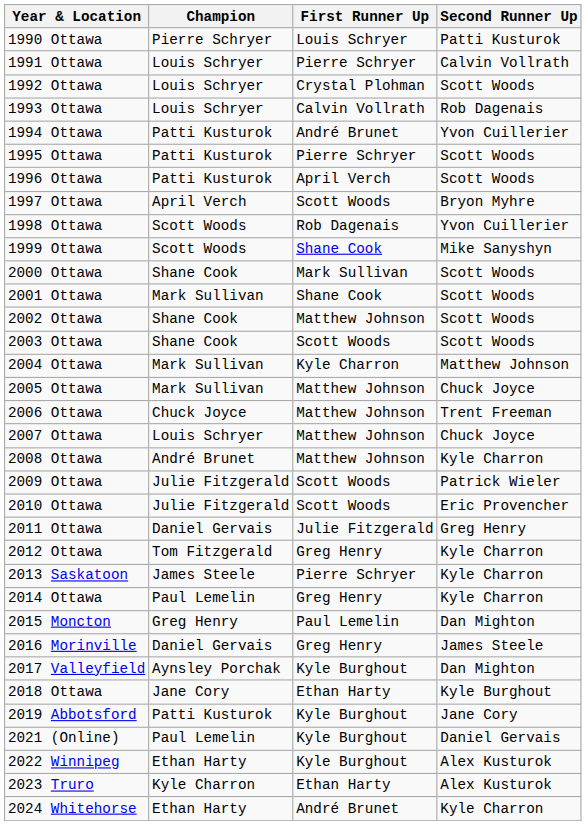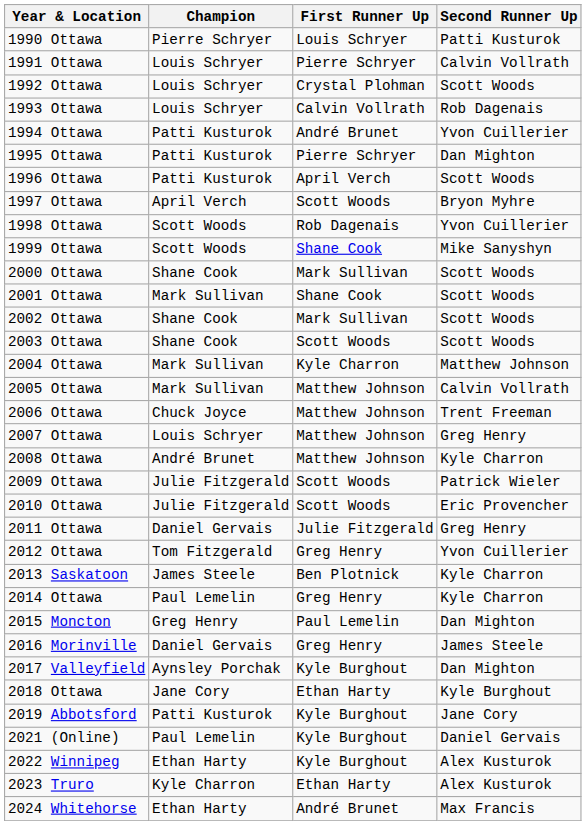 <table class="wikitable">
 <tr>
 <th>Year & Location</th>
 <th>Champion</th>
 <th>First Runner Up</th>
 <th>Second Runner Up</th>
 </tr>
 <tr>
 <td>1990 Ottawa</td>
 <td>Pierre Schryer</td>
 <td>Louis Schryer</td>
 <td>Patti Kusturok</td>
 </tr>
 <tr>
 <td>1991 Ottawa</td>
 <td>Louis Schryer</td>
 <td>Pierre Schryer</td>
 <td>Calvin Vollrath</td>
 </tr>
 <tr>
 <td>1992 Ottawa</td>
 <td>Louis Schryer</td>
 <td>Crystal Plohman</td>
 <td>Scott Woods</td>
 </tr>
 <tr>
 <td>1993 Ottawa</td>
 <td>Louis Schryer</td>
 <td>Calvin Vollrath</td>
 <td>Rob Dagenais</td>
 </tr>
 <tr>
 <td>1994 Ottawa</td>
 <td>Patti Kusturok</td>
 <td>André Brunet</td>
 <td>Yvon Cuillerier</td>
 </tr>
 <tr>
 <td>1995 Ottawa</td>
 <td>Patti Kusturok</td>
 <td>Pierre Schryer</td>
-<td>Scott Woods</td>
+<td>Dan Mighton</td>
 </tr>
 <tr>
 <td>1996 Ottawa</td>
 <td>Patti Kusturok</td>
 <td>April Verch</td>
 <td>Scott Woods</td>
 </tr>
 <tr>
 <td>1997 Ottawa</td>
 <td>April Verch</td>
 <td>Scott Woods</td>
 <td>Bryon Myhre</td>
 </tr>
 <tr>
 <td>1998 Ottawa</td>
 <td>Scott Woods</td>
 <td>Rob Dagenais</td>
 <td>Yvon Cuillerier</td>
 </tr>
 <tr>
 <td>1999 Ottawa</td>
 <td>Scott Woods</td>
 <td><a href='#'>Shane Cook</a></td>
 <td>Mike Sanyshyn</td>
 </tr>
 <tr>
 <td>2000 Ottawa</td>
 <td>Shane Cook</td>
 <td>Mark Sullivan</td>
 <td>Scott Woods</td>
 </tr>
 <tr>
 <td>2001 Ottawa</td>
 <td>Mark Sullivan</td>
 <td>Shane Cook</td>
 <td>Scott Woods</td>
 </tr>
 <tr>
 <td>2002 Ottawa</td>
 <td>Shane Cook</td>
-<td>Matthew Johnson</td>
+<td>Mark Sullivan</td>
 <td>Scott Woods</td>
 </tr>
 <tr>
 <td>2003 Ottawa</td>
 <td>Shane Cook</td>
 <td>Scott Woods</td>
 <td>Scott Woods</td>
 </tr>
 <tr>
 <td>2004 Ottawa</td>
 <td>Mark Sullivan</td>
 <td>Kyle Charron</td>
 <td>Matthew Johnson</td>
 </tr>
 <tr>
 <td>2005 Ottawa</td>
 <td>Mark Sullivan</td>
 <td>Matthew Johnson</td>
-<td>Chuck Joyce</td>
+<td>Calvin Vollrath</td>
 </tr>
 <tr>
 <td>2006 Ottawa</td>
 <td>Chuck Joyce</td>
 <td>Matthew Johnson</td>
 <td>Trent Freeman</td>
 </tr>
 <tr>
 <td>2007 Ottawa</td>
 <td>Louis Schryer</td>
 <td>Matthew Johnson</td>
-<td>Chuck Joyce</td>
+<td>Greg Henry</td>
 </tr>
 <tr>
 <td>2008 Ottawa</td>
 <td>André Brunet</td>
 <td>Matthew Johnson</td>
 <td>Kyle Charron</td>
 </tr>
 <tr>
 <td>2009 Ottawa</td>
 <td>Julie Fitzgerald</td>
 <td>Scott Woods</td>
 <td>Patrick Wieler</td>
 </tr>
 <tr>
 <td>2010 Ottawa</td>
 <td>Julie Fitzgerald</td>
 <td>Scott Woods</td>
 <td>Eric Provencher</td>
 </tr>
 <tr>
 <td>2011 Ottawa</td>
 <td>Daniel Gervais</td>
 <td>Julie Fitzgerald</td>
 <td>Greg Henry</td>
 </tr>
 <tr>
 <td>2012 Ottawa</td>
 <td>Tom Fitzgerald</td>
 <td>Greg Henry</td>
-<td>Kyle Charron</td>
+<td>Yvon Cuillerier</td>
 </tr>
 <tr>
 <td>2013 <a href='#'>Saskatoon</a></td>
 <td>James Steele</td>
-<td>Pierre Schryer</td>
+<td>Ben Plotnick</td>
 <td>Kyle Charron</td>
 </tr>
 <tr>
 <td>2014 Ottawa</td>
 <td>Paul Lemelin</td>
 <td>Greg Henry</td>
 <td>Kyle Charron</td>
 </tr>
 <tr>
 <td>2015 <a href='#'>Moncton</a></td>
 <td>Greg Henry</td>
 <td>Paul Lemelin</td>
 <td>Dan Mighton</td>
 </tr>
 <tr>
 <td>2016 <a href='#'>Morinville</a></td>
 <td>Daniel Gervais</td>
 <td>Greg Henry</td>
 <td>James Steele</td>
 </tr>
 <tr>
 <td>2017 <a href='#'>Valleyfield</a></td>
 <td>Aynsley Porchak</td>
 <td>Kyle Burghout</td>
 <td>Dan Mighton</td>
 </tr>
 <tr>
 <td>2018 Ottawa</td>
 <td>Jane Cory</td>
 <td>Ethan Harty</td>
 <td>Kyle Burghout</td>
 </tr>
 <tr>
 <td>2019 <a href='#'>Abbotsford</a></td>
 <td>Patti Kusturok</td>
 <td>Kyle Burghout</td>
 <td>Jane Cory</td>
 </tr>
 <tr>
 <td>2021 (Online)</td>
 <td>Paul Lemelin</td>
 <td>Kyle Burghout</td>
 <td>Daniel Gervais</td>
 </tr>
 <tr>
 <td>2022 <a href='#'>Winnipeg</a></td>
 <td>Ethan Harty</td>
 <td>Kyle Burghout</td>
 <td>Alex Kusturok</td>
 </tr>
 <tr>
 <td>2023 <a href='#'>Truro</a></td>
 <td>Kyle Charron</td>
 <td>Ethan Harty</td>
 <td>Alex Kusturok</td>
 </tr>
 <tr>
 <td>2024 <a href='#'>Whitehorse</a></td>
 <td>Ethan Harty</td>
 <td>André Brunet</td>
-<td>Kyle Charron</td>
+<td>Max Francis</td>
 </tr>
 </table>
